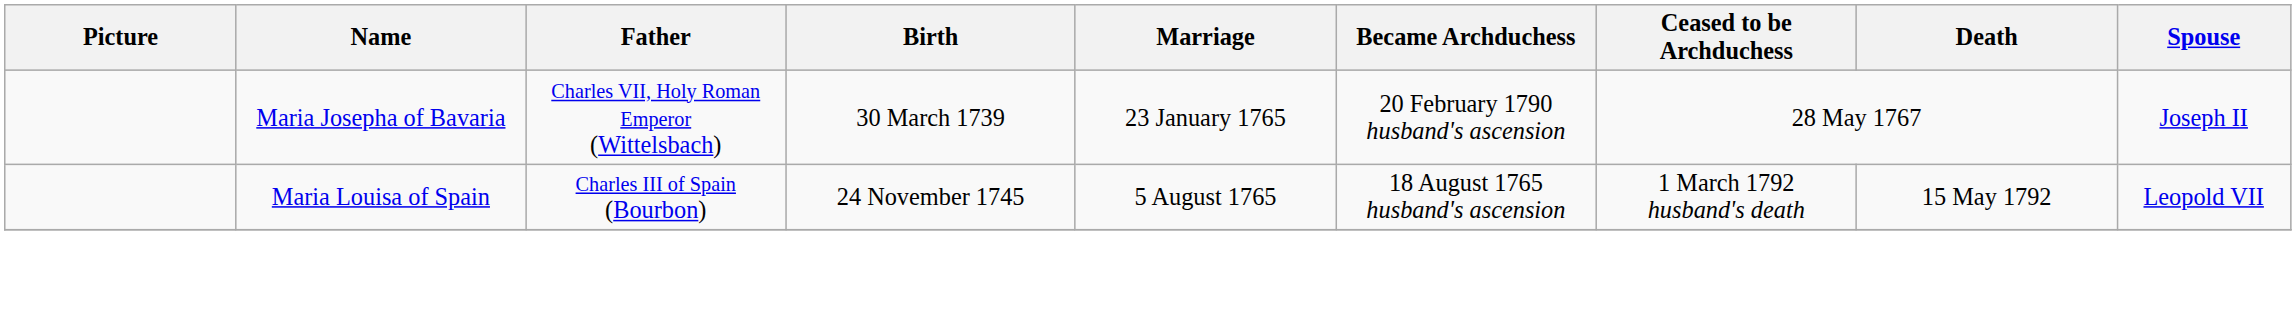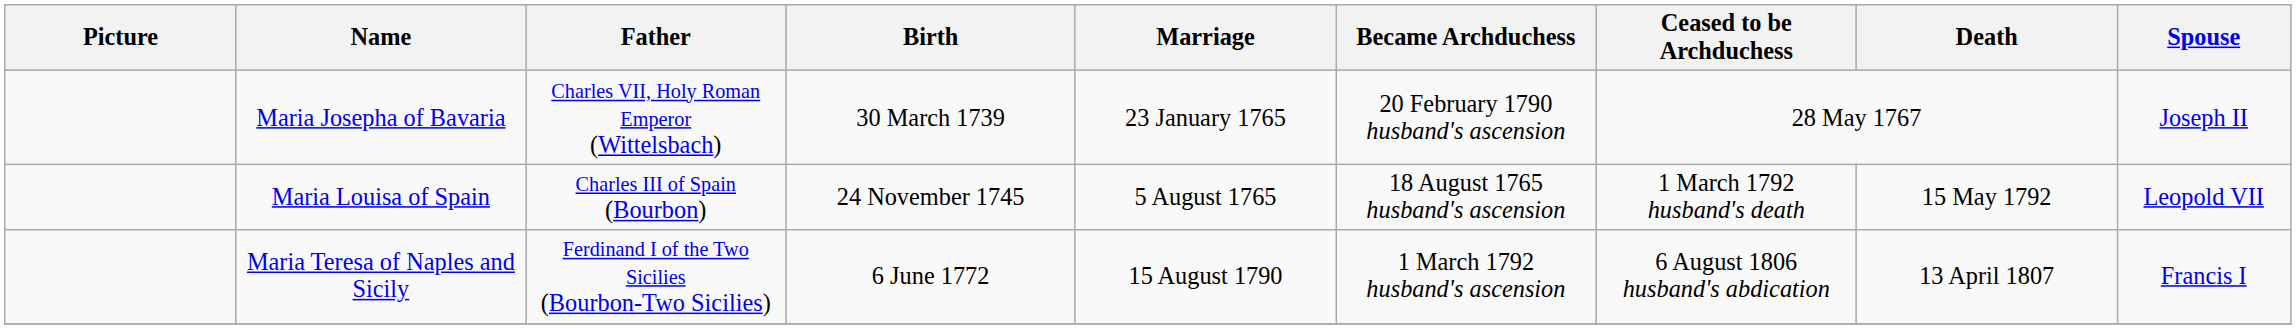 <table width=95% class="wikitable">
 <tr>
 <th width = "8%">Picture</th>
 <th width = "10%">Name</th>
 <th width = "9%">Father</th>
 <th width = "10%">Birth</th>
 <th width = "9%">Marriage</th>
 <th width = "9%">Became Archduchess</th>
 <th width = "9%">Ceased to be Archduchess</th>
 <th width = "9%">Death</th>
 <th width = "6%"><a href='#'>Spouse</a></th>
 </tr>
 <tr>
 <td align=center></td>
 <td align=center><a href='#'>Maria Josepha of Bavaria</a></td>
 <td align="center"><small><a href='#'>Charles VII, Holy Roman Emperor</a></small><br>(<a href='#'>Wittelsbach</a>)</td>
 <td align="center">30 March 1739</td>
 <td align="center">23 January 1765</td>
 <td align="center">20 February 1790<br><em>husband's ascension</em></td>
 <td align="center" colspan="2">28 May 1767</td>
 <td align="center"><a href='#'>Joseph II</a></td>
 </tr>
 <tr>
 <td align=center></td>
 <td align=center><a href='#'>Maria Louisa of Spain</a></td>
 <td align="center"><small><a href='#'>Charles III of Spain</a></small><br>(<a href='#'>Bourbon</a>)</td>
 <td align="center">24 November 1745</td>
 <td align="center">5 August 1765</td>
 <td align="center">18 August 1765<br><em>husband's ascension</em></td>
 <td align="center">1 March 1792<br><em>husband's death</em></td>
 <td align="center">15 May 1792</td>
 <td align="center"><a href='#'>Leopold VII</a></td>
 </tr>
 <tr>
+<td align=center></td>
+<td align=center><a href='#'>Maria Teresa of Naples and Sicily</a></td>
+<td align="center"><small><a href='#'>Ferdinand I of the Two Sicilies</a></small><br>(<a href='#'>Bourbon-Two Sicilies</a>)</td>
+<td align="center">6 June 1772</td>
+<td align="center">15 August 1790</td>
+<td align="center">1 March 1792<br><em>husband's ascension</em></td>
+<td align="center">6 August 1806<br><em>husband's abdication</em></td>
+<td align="center">13 April 1807</td>
+<td align="center"><a href='#'>Francis I</a></td>
+</tr>
+<tr>
 </tr>
 </table>
